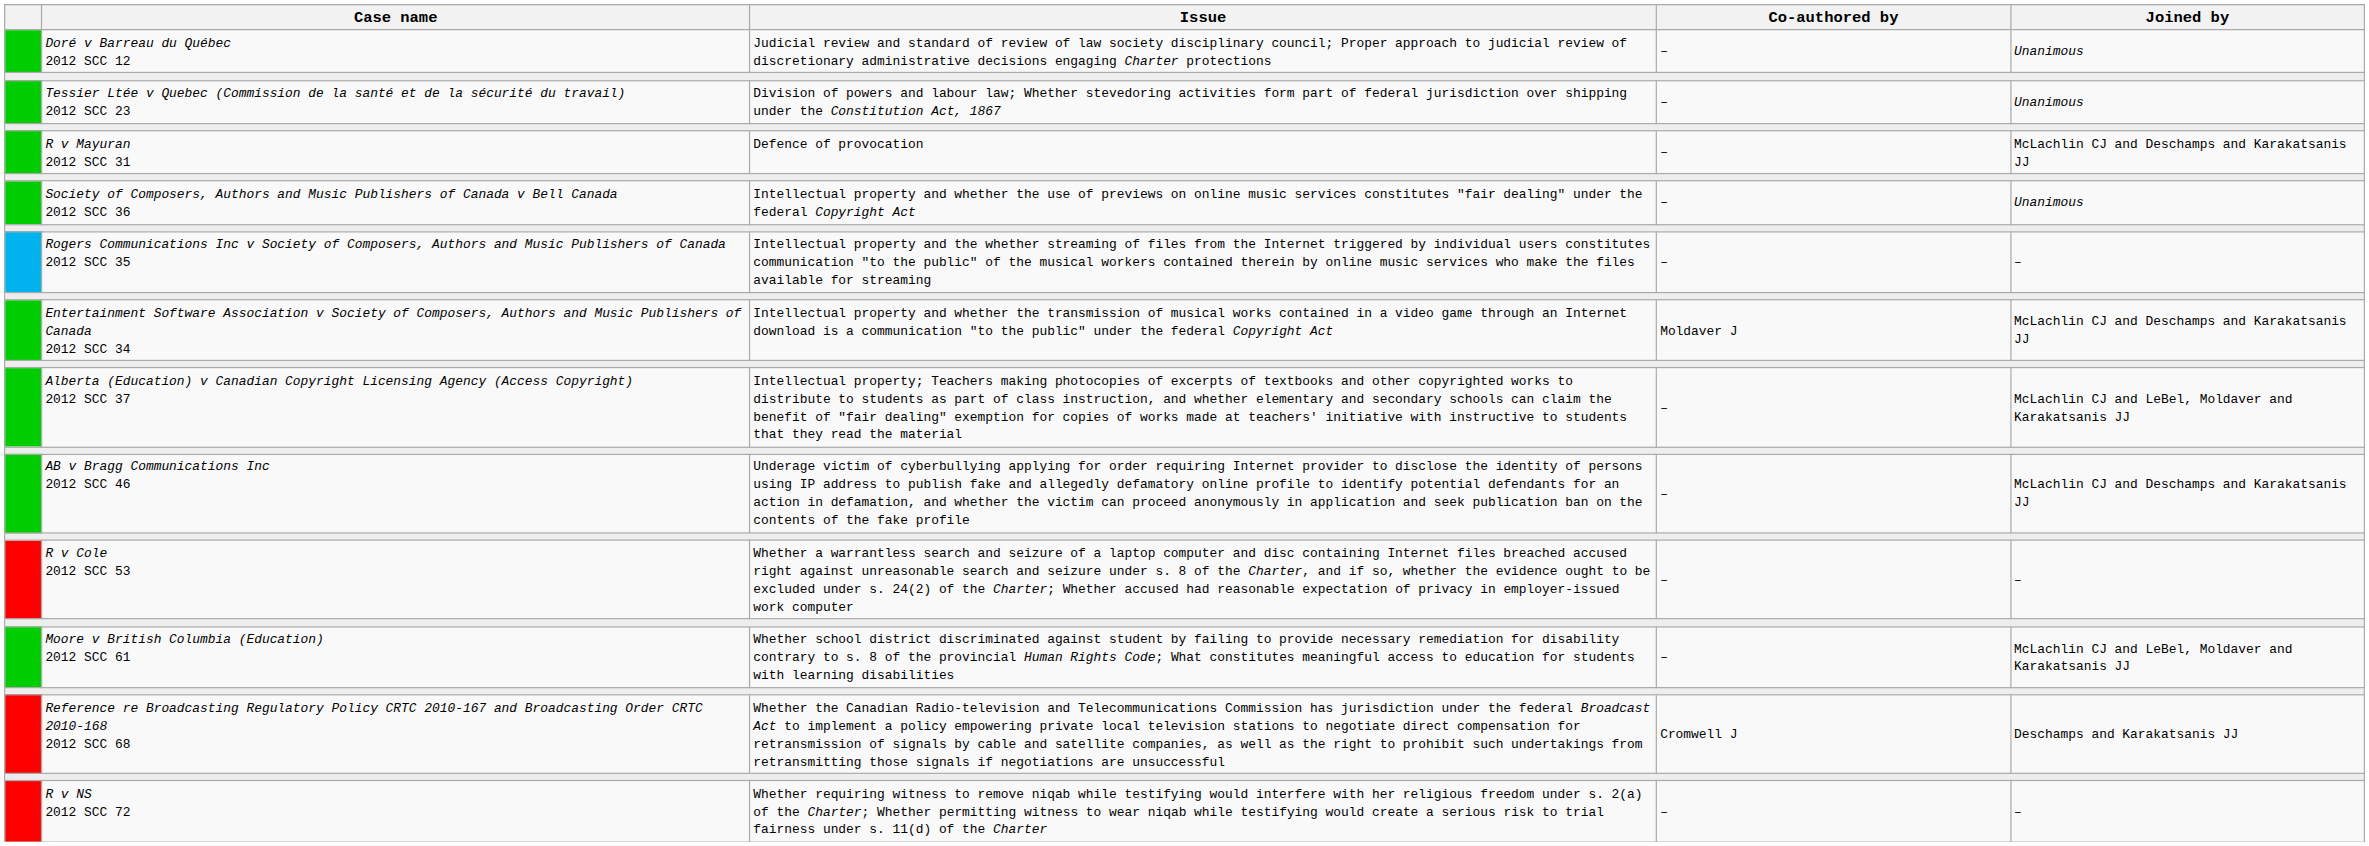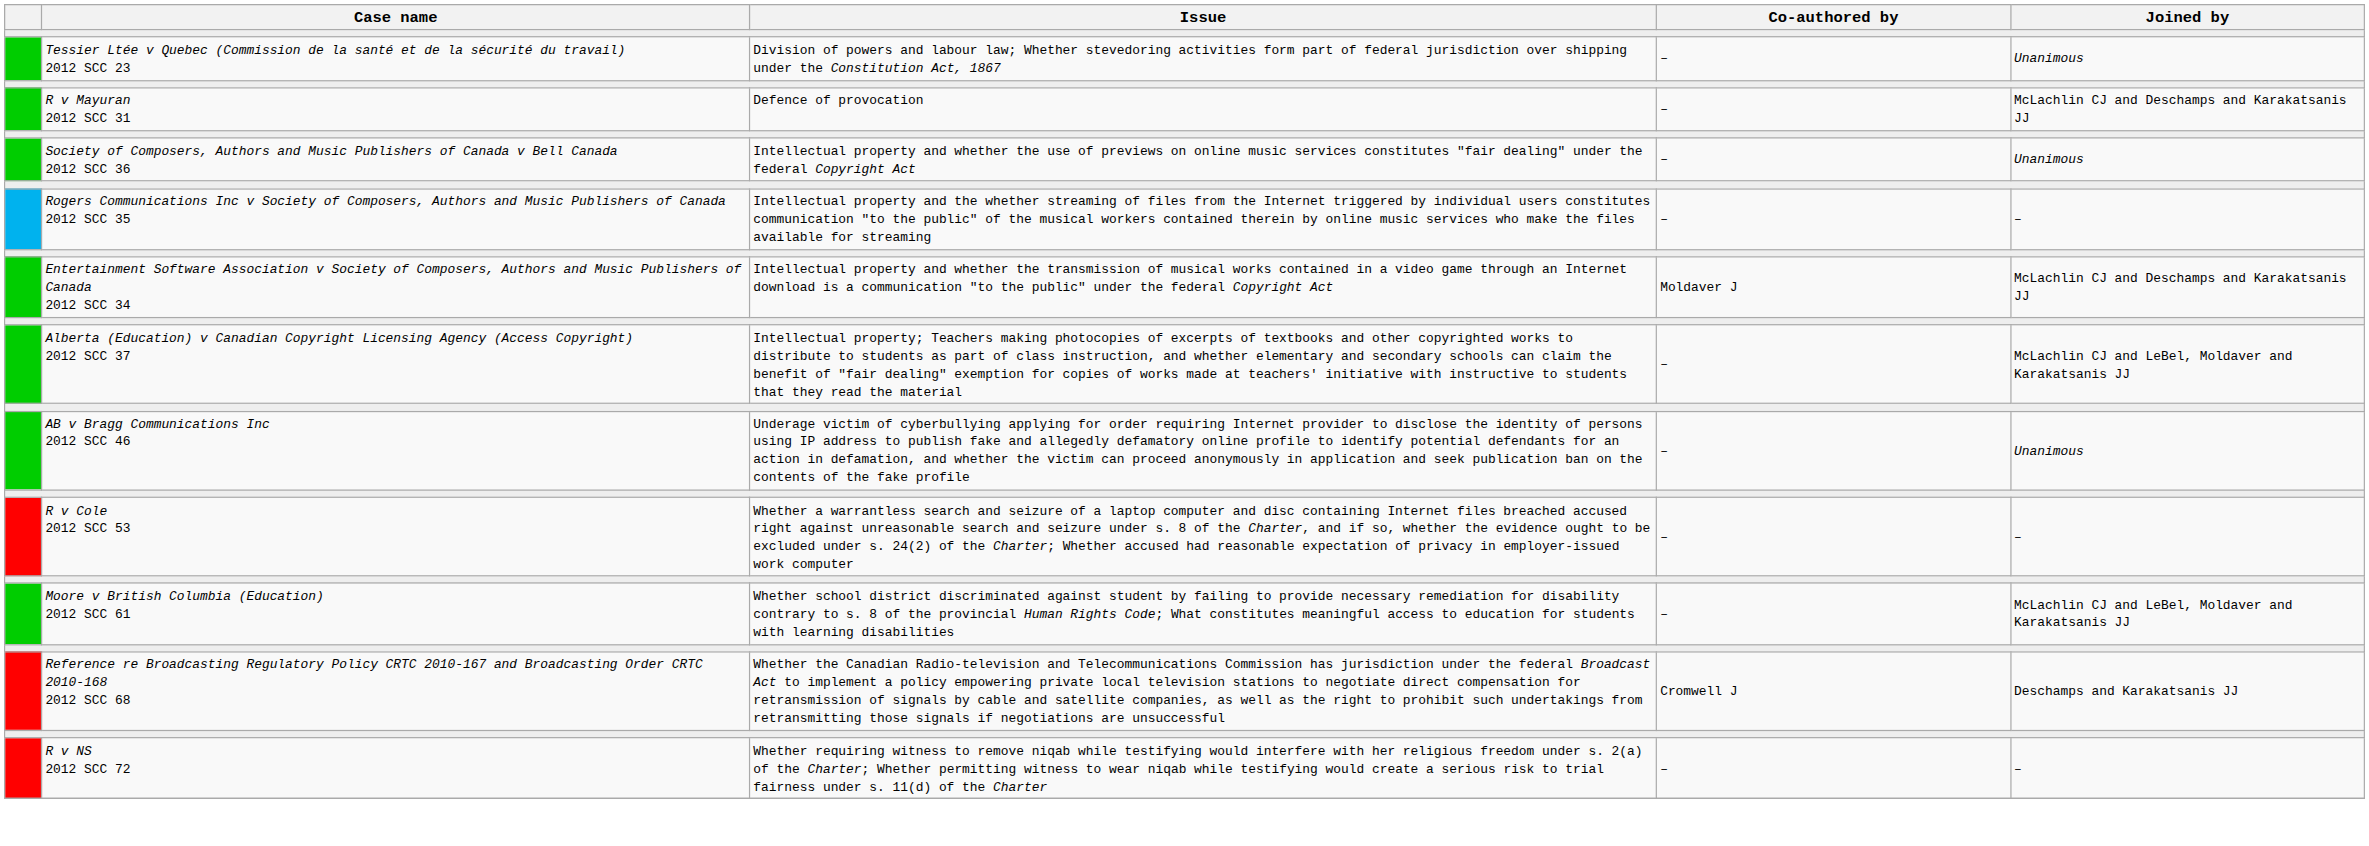 <table class="wikitable" width=100%>
 <tr bgcolor="#CCCCCC">
 <th width=25px></th>
 <th width=30%>Case name</th>
 <th>Issue</th>
 <th width=15%>Co-authored by</th>
 <th width=15%>Joined by</th>
-</tr>
-<tr>
-<td bgcolor="00cd00"></td>
-<td align=left valign=top><small><em>Doré v Barreau du Québec</em><br> 2012 SCC 12 </small></td>
-<td valign=top><small> Judicial review and standard of review of law society disciplinary council; Proper approach to judicial review of discretionary administrative decisions engaging <em>Charter</em> protections</small></td>
-<td><small> –</small></td>
-<td><small>  <em>Unanimous</em></small></td>
 </tr>
 <tr>
 <td bgcolor=#EEEEEE colspan=5 valign=top><small></small></td>
 </tr>
 <tr>
 <td bgcolor="00cd00"></td>
 <td align=left valign=top><small><em>Tessier Ltée v Quebec (Commission de la santé et de la sécurité du travail)</em><br> 2012 SCC 23 </small></td>
 <td valign=top><small>Division of powers and labour law; Whether stevedoring activities form part of federal jurisdiction over shipping under the <em>Constitution Act, 1867</em></small></td>
 <td><small> –</small></td>
 <td><small> <em>Unanimous</em></small></td>
 </tr>
 <tr>
 <td bgcolor=#EEEEEE colspan=5 valign=top><small></small></td>
 </tr>
 <tr>
 <td bgcolor="00cd00"></td>
 <td align=left valign=top><small><em>R v Mayuran</em><br> 2012 SCC 31 </small></td>
 <td valign=top><small>Defence of provocation</small></td>
 <td><small> –</small></td>
 <td><small> McLachlin CJ and Deschamps and Karakatsanis JJ</small></td>
 </tr>
 <tr>
 <td bgcolor=#EEEEEE colspan=5 valign=top><small></small></td>
 </tr>
 <tr>
 <td bgcolor="00cd00"></td>
 <td align=left valign=top><small><em>Society of Composers, Authors and Music Publishers of Canada v Bell Canada</em><br> 2012 SCC 36 </small></td>
 <td valign=top><small>Intellectual property and whether the use of previews on online music services constitutes "fair dealing" under the federal <em>Copyright Act</em></small></td>
 <td><small> –</small></td>
 <td><small> <em>Unanimous</em></small></td>
 </tr>
 <tr>
 <td bgcolor=#EEEEEE colspan=5 valign=top><small></small></td>
 </tr>
 <tr>
 <td bgcolor="00B2EE"></td>
 <td align=left valign=top><small><em>Rogers Communications Inc v Society of Composers, Authors and Music Publishers of Canada</em><br> 2012 SCC 35 </small></td>
 <td valign=top><small>Intellectual property and the whether streaming of files from the Internet triggered by individual users constitutes communication "to the public" of the musical workers contained therein by online music services who make the files available for streaming</small></td>
 <td><small> –</small></td>
 <td><small> –</small></td>
 </tr>
 <tr>
 <td bgcolor=#EEEEEE colspan=5 valign=top><small></small></td>
 </tr>
 <tr>
 <td bgcolor="00cd00"></td>
 <td align=left valign=top><small><em>Entertainment Software Association v Society of Composers, Authors and Music Publishers of Canada</em><br> 2012 SCC 34 </small></td>
 <td valign=top><small>Intellectual property and whether the transmission of musical works contained in a video game through an Internet download is a communication "to the public" under the federal <em>Copyright Act</em></small></td>
 <td><small> Moldaver J</small></td>
 <td><small> McLachlin CJ and Deschamps and Karakatsanis JJ</small></td>
 </tr>
 <tr>
 <td bgcolor=#EEEEEE colspan=5 valign=top><small></small></td>
 </tr>
 <tr>
 <td bgcolor="00cd00"></td>
 <td align=left valign=top><small><em>Alberta (Education) v Canadian Copyright Licensing Agency (Access Copyright)</em><br> 2012 SCC 37 </small></td>
 <td valign=top><small>Intellectual property; Teachers making photocopies of excerpts of textbooks and other copyrighted works to distribute to students as part of class instruction, and whether elementary and secondary schools can claim the benefit of "fair dealing" exemption for copies of works made at teachers' initiative with instructive to students that they read the material</small></td>
 <td><small> –</small></td>
 <td><small> McLachlin CJ and LeBel, Moldaver and Karakatsanis JJ</small></td>
 </tr>
 <tr>
 <td bgcolor=#EEEEEE colspan=5 valign=top><small></small></td>
 </tr>
 <tr>
 <td bgcolor="00cd00"></td>
 <td align=left valign=top><small><em>AB v Bragg Communications Inc</em><br> 2012 SCC 46 </small></td>
 <td valign=top><small>Underage victim of cyberbullying applying for order requiring Internet provider to disclose the identity of persons using IP address to publish fake and allegedly defamatory online profile to identify potential defendants for an action in defamation, and whether the victim can proceed anonymously in application and seek publication ban on the contents of the fake profile</small></td>
 <td><small> –</small></td>
-<td><small> McLachlin CJ and Deschamps and Karakatsanis JJ</small></td>
+<td><small> <em>Unanimous</em></small></td>
 </tr>
 <tr>
 <td bgcolor=#EEEEEE colspan=5 valign=top><small></small></td>
 </tr>
 <tr>
 <td bgcolor="red"></td>
 <td align=left valign=top><small><em>R v Cole</em><br> 2012 SCC 53 </small></td>
 <td valign=top><small>Whether a warrantless search and seizure of a laptop computer and disc containing Internet files breached accused right against unreasonable search and seizure under s. 8 of the <em>Charter</em>, and if so, whether the evidence ought to be excluded under s. 24(2) of the <em>Charter</em>; Whether accused had reasonable expectation of privacy in employer-issued work computer</small></td>
 <td><small> –</small></td>
 <td><small> –</small></td>
 </tr>
 <tr>
 <td bgcolor=#EEEEEE colspan=5 valign=top><small></small></td>
 </tr>
 <tr>
 <td bgcolor="00cd00"></td>
 <td align=left valign=top><small><em>Moore v British Columbia (Education)</em><br> 2012 SCC 61 </small></td>
 <td valign=top><small>Whether school district discriminated against student by failing to provide necessary remediation for disability contrary to s. 8 of the provincial <em>Human Rights Code</em>; What constitutes meaningful access to education for students with learning disabilities</small></td>
 <td><small> –</small></td>
 <td><small> McLachlin CJ and LeBel, Moldaver and Karakatsanis JJ</small></td>
 </tr>
 <tr>
 <td bgcolor=#EEEEEE colspan=5 valign=top><small></small></td>
 </tr>
 <tr>
 <td bgcolor="red"></td>
 <td align=left valign=top><small><em>Reference re Broadcasting Regulatory Policy CRTC 2010-167 and Broadcasting Order CRTC 2010-168</em><br> 2012 SCC 68 </small></td>
 <td valign=top><small>Whether the Canadian Radio-television and Telecommunications Commission has jurisdiction under the federal <em>Broadcast Act</em> to implement a policy empowering private local television stations to negotiate direct compensation for retransmission of signals by cable and satellite companies, as well as the right to prohibit such undertakings from retransmitting those signals if negotiations are unsuccessful</small></td>
 <td><small> Cromwell J</small></td>
 <td><small> Deschamps and Karakatsanis JJ</small></td>
 </tr>
 <tr>
 <td bgcolor=#EEEEEE colspan=5 valign=top><small></small></td>
 </tr>
 <tr>
 <td bgcolor="red"></td>
 <td align=left valign=top><small><em>R v NS</em><br> 2012 SCC 72 </small></td>
 <td valign=top><small>Whether requiring witness to remove niqab while testifying would interfere with her religious freedom under s. 2(a) of the <em>Charter</em>; Whether permitting witness to wear niqab while testifying would create a serious risk to trial fairness under s. 11(d) of the <em>Charter</em></small></td>
 <td><small> –</small></td>
 <td><small> –</small></td>
 </tr>
 <tr>
 </tr>
 </table>
